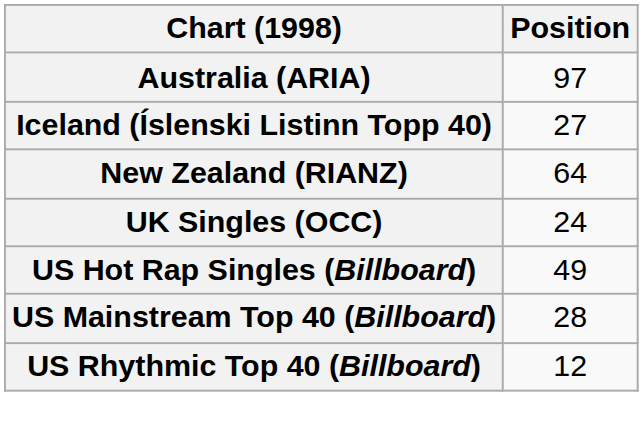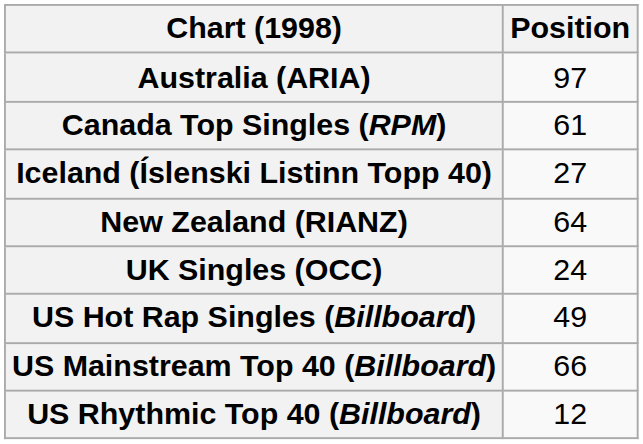 <table class="wikitable sortable plainrowheaders" style="text-align:center">
 <tr>
 <th>Chart (1998)</th>
 <th>Position</th>
 </tr>
 <tr>
 <th scope="row">Australia (ARIA)</th>
 <td>97</td>
+</tr>
+<tr>
+<th scope="row">Canada Top Singles (<em>RPM</em>)</th>
+<td>61</td>
 </tr>
 <tr>
 <th scope="row">Iceland (Íslenski Listinn Topp 40)</th>
 <td>27</td>
 </tr>
 <tr>
 <th scope="row">New Zealand (RIANZ)</th>
 <td>64</td>
 </tr>
 <tr>
 <th scope="row">UK Singles (OCC)</th>
 <td>24</td>
 </tr>
 <tr>
 <th scope="row">US Hot Rap Singles (<em>Billboard</em>)</th>
 <td>49</td>
 </tr>
 <tr>
 <th scope="row">US Mainstream Top 40 (<em>Billboard</em>)</th>
-<td>28</td>
+<td>66</td>
 </tr>
 <tr>
 <th scope="row">US Rhythmic Top 40 (<em>Billboard</em>)</th>
 <td>12</td>
 </tr>
 </table>
